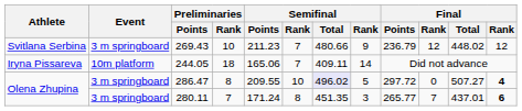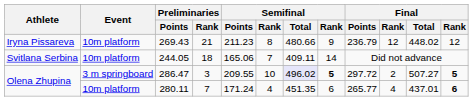 <table class="wikitable" style="font-size:90%">
 <tr>
 <th rowspan="2">Athlete</th>
 <th rowspan="2">Event</th>
 <th colspan=2>Preliminaries</th>
 <th colspan=4>Semifinal</th>
 <th colspan=4>Final</th>
 </tr>
 <tr style="font-size:95%">
 <th>Points</th>
 <th>Rank</th>
 <th>Points</th>
 <th>Rank</th>
 <th>Total</th>
 <th>Rank</th>
 <th>Points</th>
 <th>Rank</th>
 <th>Total</th>
 <th>Rank</th>
 </tr>
 <tr align=center>
-<td align=left><a href='#'>Svitlana Serbina</a></td>
-<td align=left><a href='#'>3 m springboard</a></td>
+<td align=left><a href='#'>Iryna Pissareva</a></td>
+<td align=left rowspan=1><a href='#'>10m platform</a></td>
 <td>269.43</td>
-<td>10</td>
+<td>21</td>
 <td>211.23</td>
-<td>7</td>
+<td>8</td>
 <td>480.66</td>
 <td>9</td>
 <td>236.79</td>
 <td>12</td>
 <td>448.02</td>
 <td>12</td>
 </tr>
 <tr align=center>
-<td align=left><a href='#'>Iryna Pissareva</a></td>
+<td align=left><a href='#'>Svitlana Serbina</a></td>
 <td align=left rowspan=1><a href='#'>10m platform</a></td>
 <td>244.05</td>
 <td>18</td>
 <td>165.06</td>
 <td>7</td>
 <td>409.11</td>
 <td>14</td>
 <td colspan=4>Did not advance</td>
 </tr>
 <tr align=center>
 <td align=left rowspan=2><a href='#'>Olena Zhupina</a></td>
 <td align=left><a href='#'>3 m springboard</a></td>
 <td>286.47</td>
-<td>8</td>
+<td>3</td>
 <td>209.55</td>
 <td>10</td>
 <td style="background: lavender;">496.02</td>
-<td>5</td>
+<td><strong>5</strong></td>
 <td>297.72</td>
-<td>0</td>
+<td>2</td>
 <td>507.27</td>
-<td><strong>4</strong></td>
+<td><strong>5</strong></td>
 </tr>
 <tr align=center>
-<td align=left><a href='#'>3 m springboard</a></td>
+<td align=left rowspan=1><a href='#'>10m platform</a></td>
 <td>280.11</td>
 <td>7</td>
 <td>171.24</td>
-<td>8</td>
+<td>4</td>
 <td>451.35</td>
-<td>3</td>
+<td>6</td>
 <td>265.77</td>
-<td>7</td>
+<td>4</td>
 <td>437.01</td>
 <td><strong>6</strong></td>
 </tr>
 </table>
